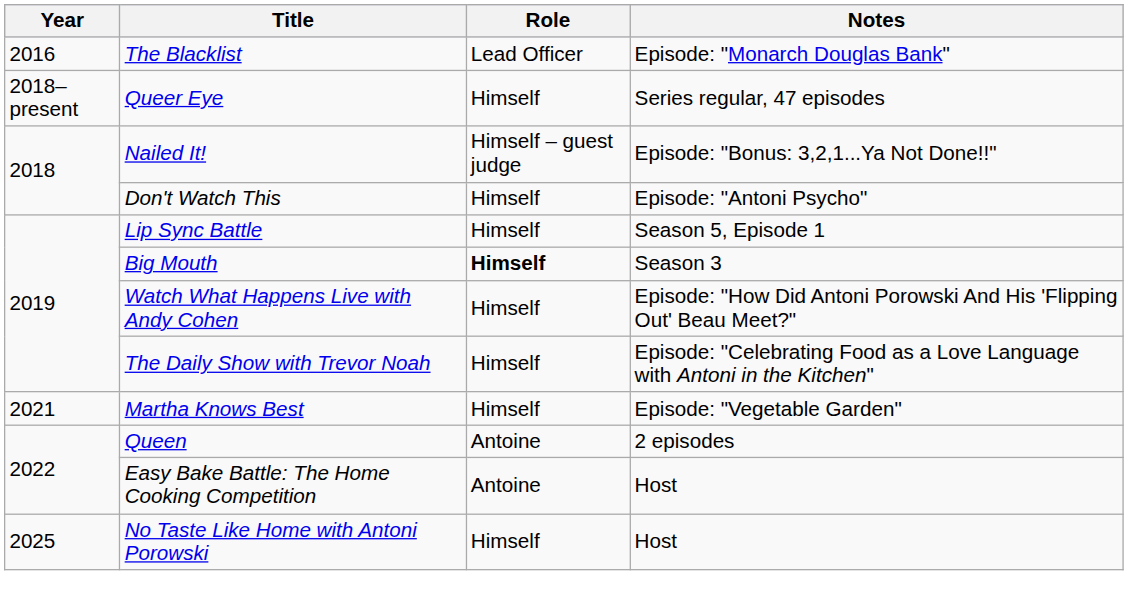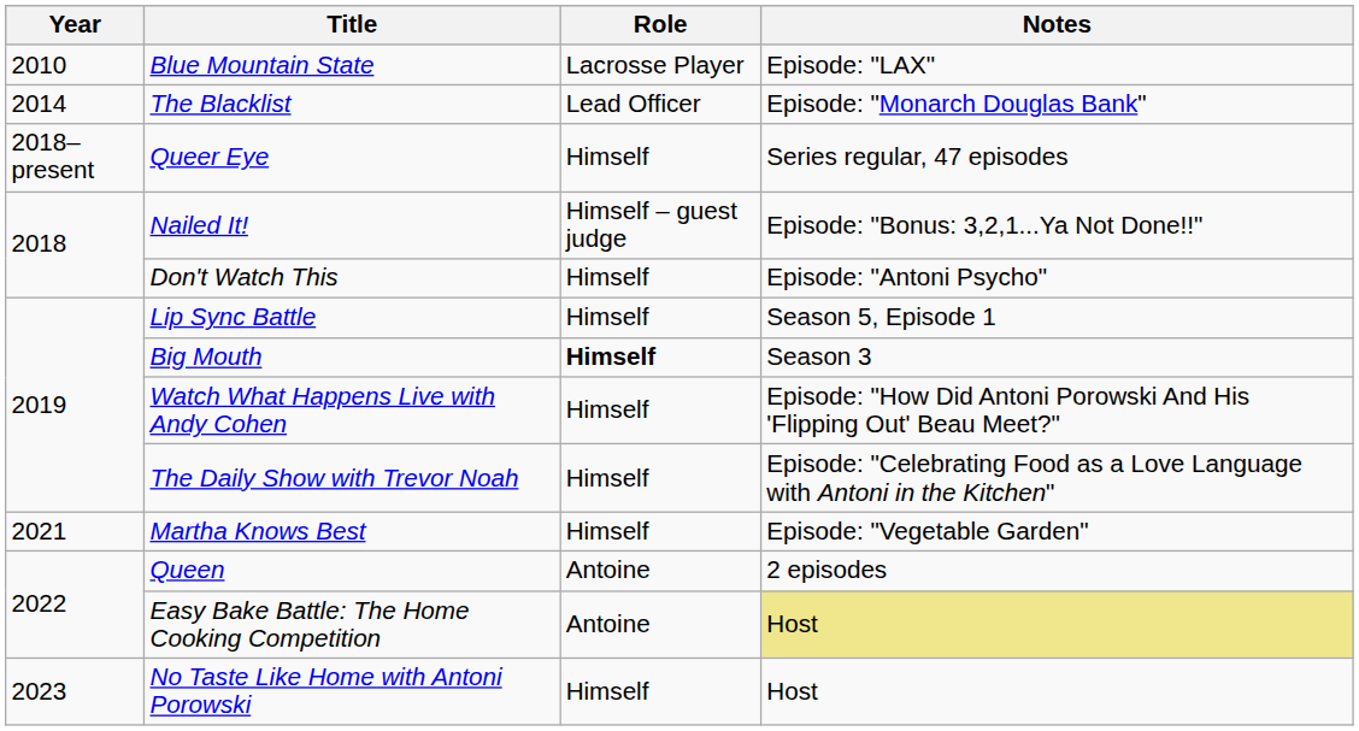 <table class="wikitable sortable">
 <tr style="background:#b0c4de; text-align:center;">
 <th>Year</th>
 <th>Title</th>
 <th>Role</th>
 <th class="unsortable">Notes</th>
 </tr>
 <tr>
-<td>2016</td>
+<td>2010</td>
+<td><em><a href='#'>Blue Mountain State</a></em></td>
+<td>Lacrosse Player</td>
+<td>Episode: "LAX"</td>
+</tr>
+<tr>
+<td>2014</td>
 <td><em><a href='#'>The Blacklist</a></em></td>
 <td>Lead Officer</td>
 <td>Episode: "<a href='#'>Monarch Douglas Bank</a>"</td>
 </tr>
 <tr>
 <td>2018–present</td>
 <td><em><a href='#'>Queer Eye</a></em></td>
 <td>Himself</td>
 <td>Series regular, 47 episodes</td>
 </tr>
 <tr>
 <td rowspan="2">2018</td>
 <td><em><a href='#'>Nailed It!</a></em></td>
 <td>Himself – guest judge</td>
 <td>Episode: "Bonus: 3,2,1...Ya Not Done!!"</td>
 </tr>
 <tr>
 <td><em>Don't Watch This</em></td>
 <td>Himself</td>
 <td>Episode: "Antoni Psycho"</td>
 </tr>
 <tr>
 <td rowspan="4">2019</td>
 <td><em><a href='#'>Lip Sync Battle</a></em></td>
 <td>Himself</td>
 <td>Season 5, Episode 1</td>
 </tr>
 <tr>
 <td><em><a href='#'>Big Mouth</a></em></td>
 <td><strong>Himself</strong></td>
 <td>Season 3</td>
 </tr>
 <tr>
 <td><em><a href='#'>Watch What Happens Live with Andy Cohen</a></em></td>
 <td>Himself</td>
 <td>Episode: "How Did Antoni Porowski And His 'Flipping Out' Beau Meet?"</td>
 </tr>
 <tr>
 <td><em><a href='#'>The Daily Show with Trevor Noah</a></em></td>
 <td>Himself</td>
 <td>Episode: "Celebrating Food as a Love Language with <em>Antoni in the Kitchen</em>"</td>
 </tr>
 <tr>
 <td>2021</td>
 <td><em><a href='#'>Martha Knows Best</a></em></td>
 <td>Himself</td>
 <td>Episode: "Vegetable Garden"</td>
 </tr>
 <tr>
 <td rowspan="2">2022</td>
 <td><em><a href='#'>Queen</a></em></td>
 <td>Antoine</td>
 <td>2 episodes</td>
 </tr>
 <tr>
 <td><em>Easy Bake Battle: The Home Cooking Competition</em></td>
 <td>Antoine</td>
-<td>Host</td>
+<td style="background: khaki;">Host</td>
 </tr>
 <tr>
-<td>2025</td>
+<td>2023</td>
 <td><em><a href='#'>No Taste Like Home with Antoni Porowski</a></em></td>
 <td>Himself</td>
 <td>Host</td>
 </tr>
 </table>
